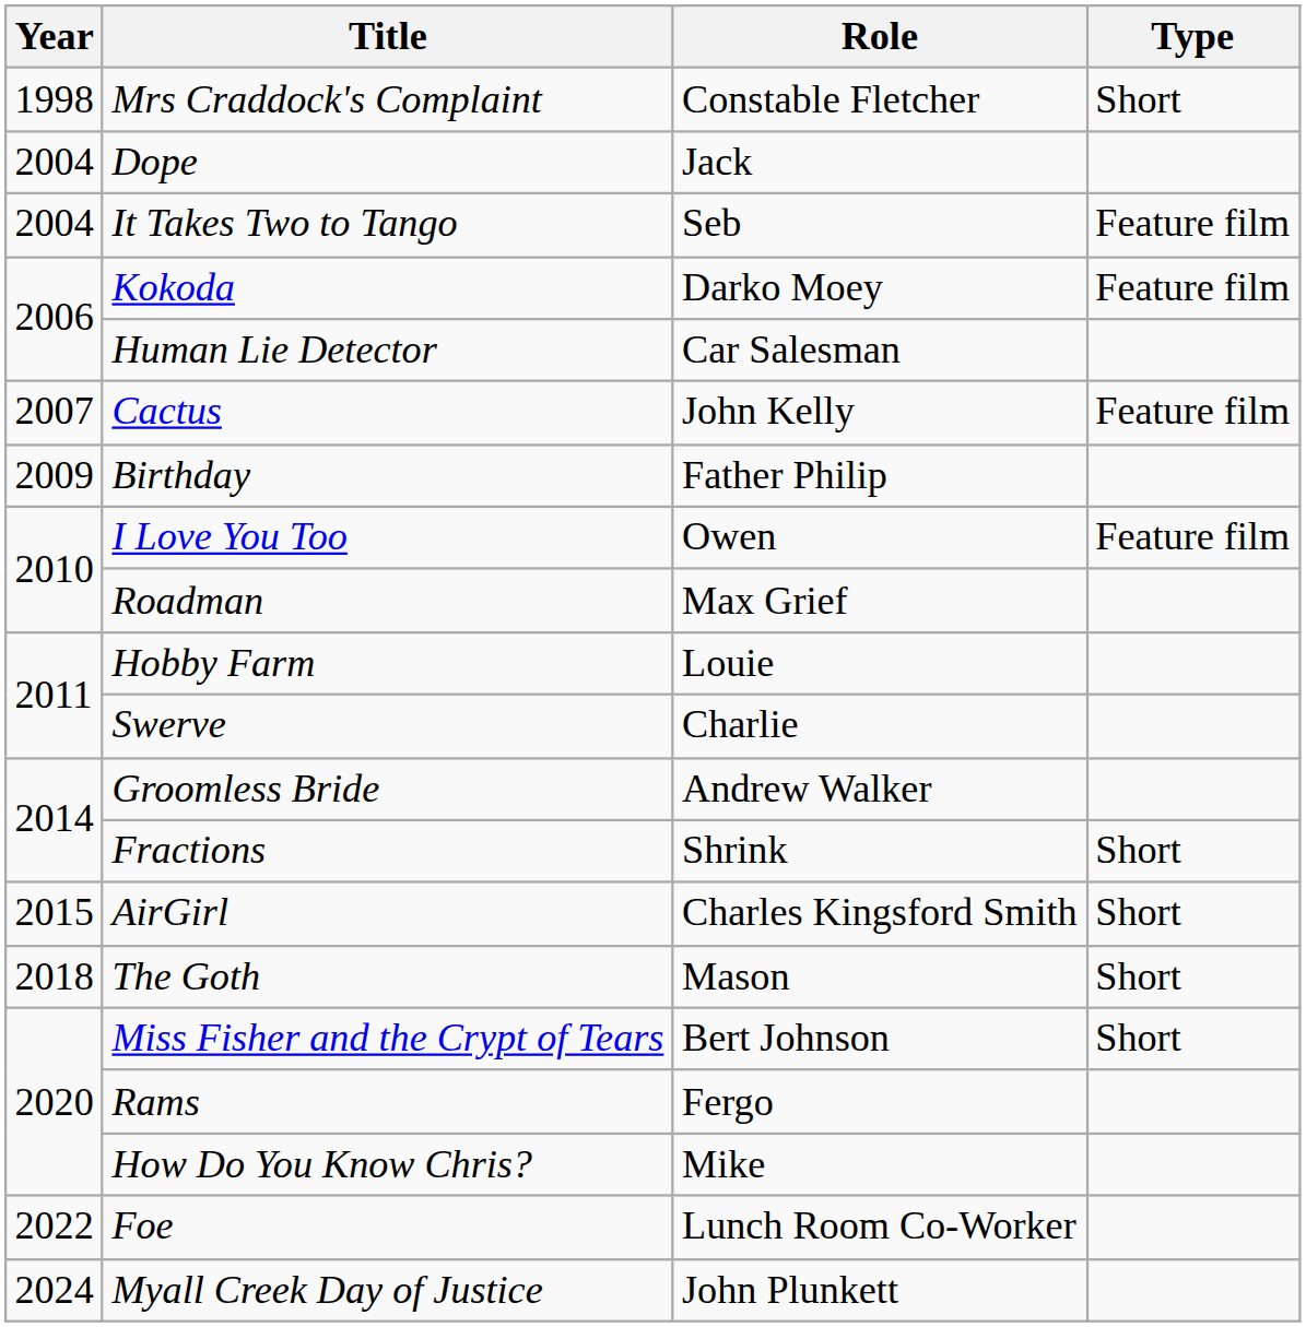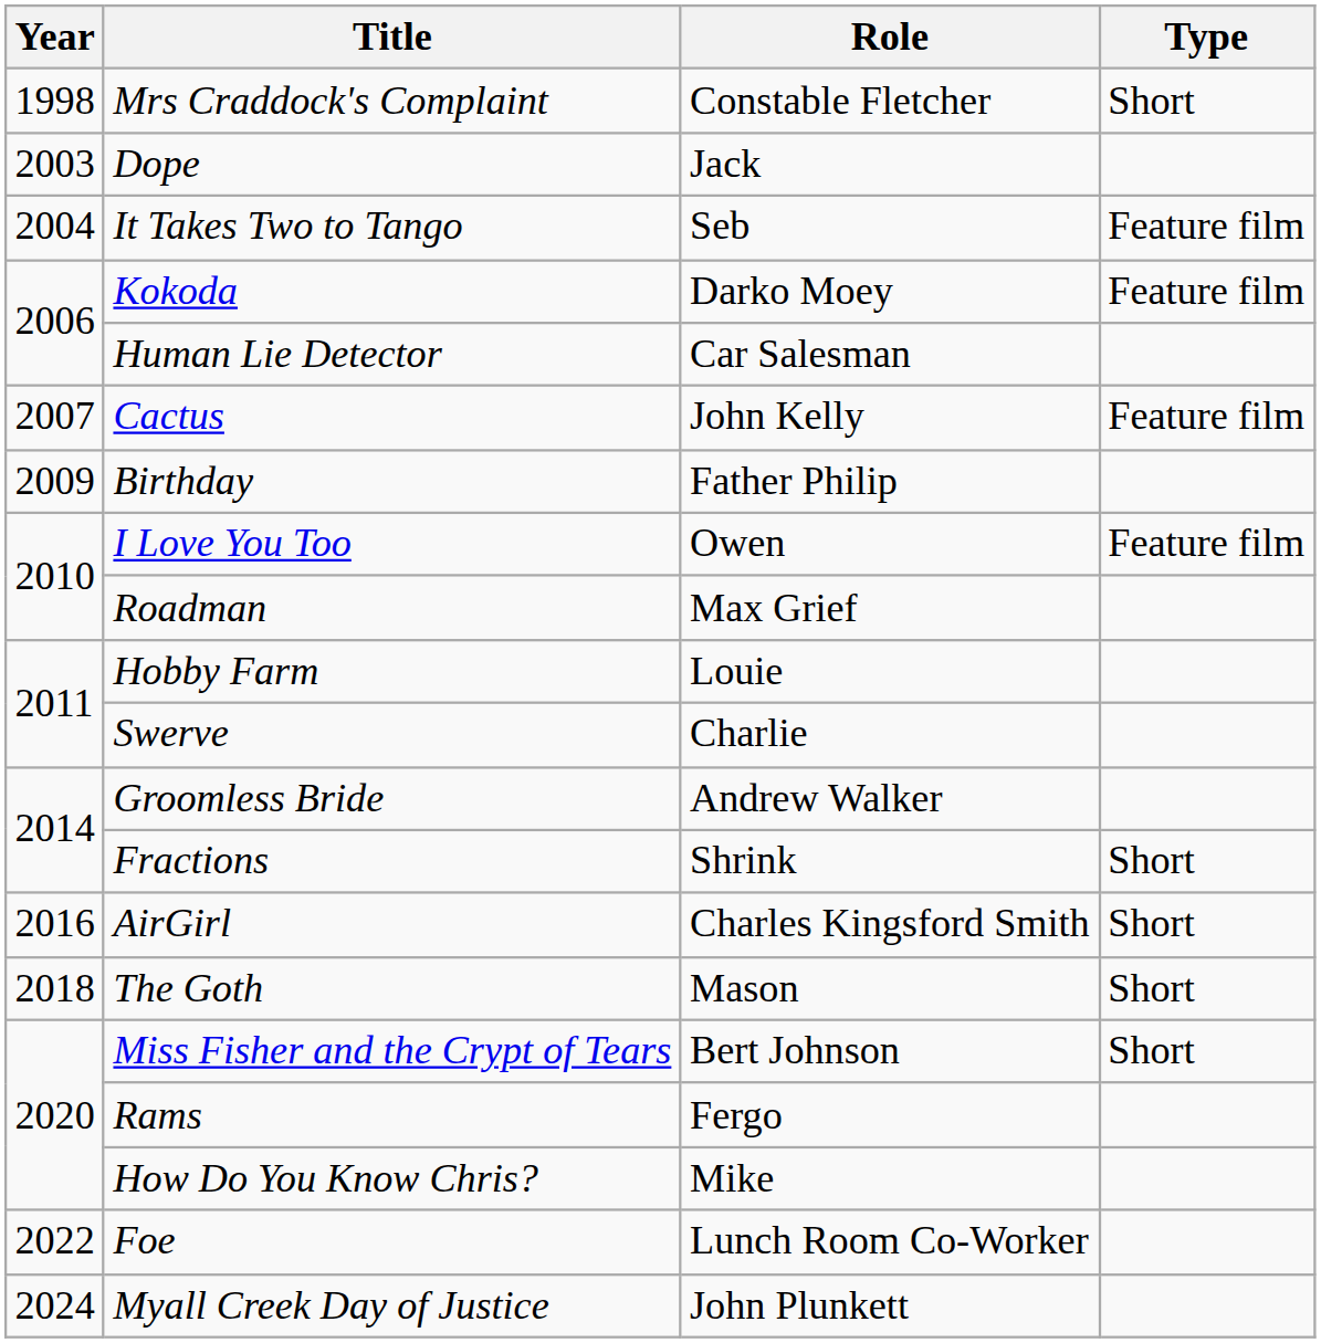 <table class="wikitable">
 <tr>
 <th>Year</th>
 <th>Title</th>
 <th>Role</th>
 <th>Type</th>
 </tr>
 <tr>
 <td>1998</td>
 <td><em>Mrs Craddock's Complaint</em></td>
 <td>Constable Fletcher</td>
 <td>Short</td>
 </tr>
 <tr>
-<td>2004</td>
+<td>2003</td>
 <td><em>Dope</em></td>
 <td>Jack</td>
 <td></td>
 </tr>
 <tr>
 <td>2004</td>
 <td><em>It Takes Two to Tango</em></td>
 <td>Seb</td>
 <td>Feature film</td>
 </tr>
 <tr>
 <td rowspan="2">2006</td>
 <td><em><a href='#'>Kokoda</a></em></td>
 <td>Darko Moey</td>
 <td>Feature film</td>
 </tr>
 <tr>
 <td><em>Human Lie Detector</em></td>
 <td>Car Salesman</td>
 <td></td>
 </tr>
 <tr>
 <td>2007</td>
 <td><em><a href='#'>Cactus</a></em></td>
 <td>John Kelly</td>
 <td>Feature film</td>
 </tr>
 <tr>
 <td>2009</td>
 <td><em>Birthday</em></td>
 <td>Father Philip</td>
 <td></td>
 </tr>
 <tr>
 <td rowspan="2">2010</td>
 <td><em><a href='#'>I Love You Too</a></em></td>
 <td>Owen</td>
 <td>Feature film</td>
 </tr>
 <tr>
 <td><em>Roadman</em></td>
 <td>Max Grief</td>
 <td></td>
 </tr>
 <tr>
 <td rowspan="2">2011</td>
 <td><em>Hobby Farm</em></td>
 <td>Louie</td>
 <td></td>
 </tr>
 <tr>
 <td><em>Swerve</em></td>
 <td>Charlie</td>
 <td></td>
 </tr>
 <tr>
 <td rowspan="2">2014</td>
 <td><em>Groomless Bride</em></td>
 <td>Andrew Walker</td>
 <td></td>
 </tr>
 <tr>
 <td><em>Fractions</em></td>
 <td>Shrink</td>
 <td>Short</td>
 </tr>
 <tr>
-<td>2015</td>
+<td>2016</td>
 <td><em>AirGirl</em></td>
 <td>Charles Kingsford Smith</td>
 <td>Short</td>
 </tr>
 <tr>
 <td>2018</td>
 <td><em>The Goth</em></td>
 <td>Mason</td>
 <td>Short</td>
 </tr>
 <tr>
 <td rowspan="3">2020</td>
 <td><em><a href='#'>Miss Fisher and the Crypt of Tears</a></em></td>
 <td>Bert Johnson</td>
 <td>Short</td>
 </tr>
 <tr>
 <td><em>Rams</em></td>
 <td>Fergo</td>
 <td></td>
 </tr>
 <tr>
 <td><em>How Do You Know Chris?</em></td>
 <td>Mike</td>
 <td></td>
 </tr>
 <tr>
 <td>2022</td>
 <td><em>Foe</em></td>
 <td>Lunch Room Co-Worker</td>
 <td></td>
 </tr>
 <tr>
 <td>2024</td>
 <td><em>Myall Creek Day of Justice</em></td>
 <td>John Plunkett</td>
 <td></td>
 </tr>
 </table>
